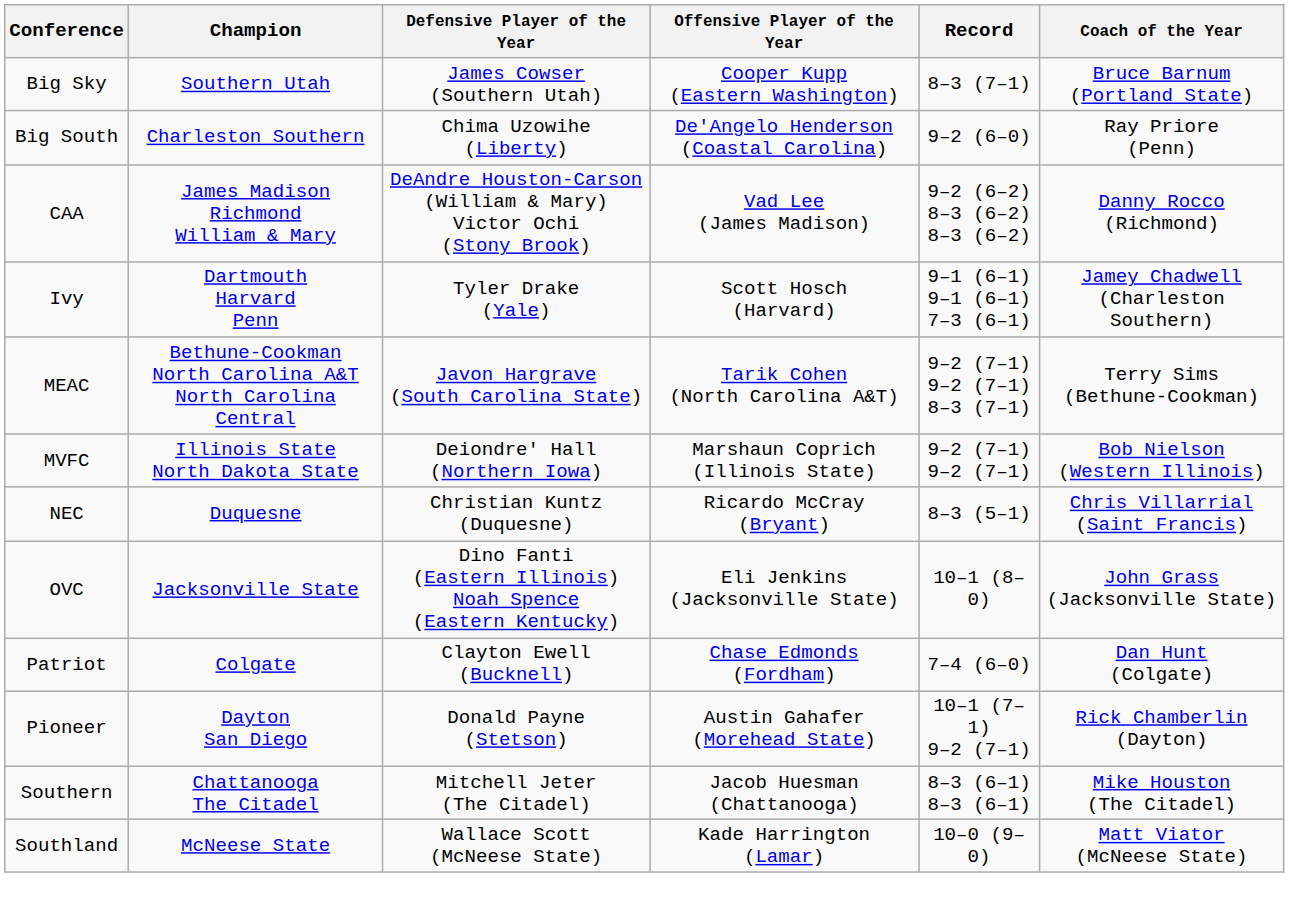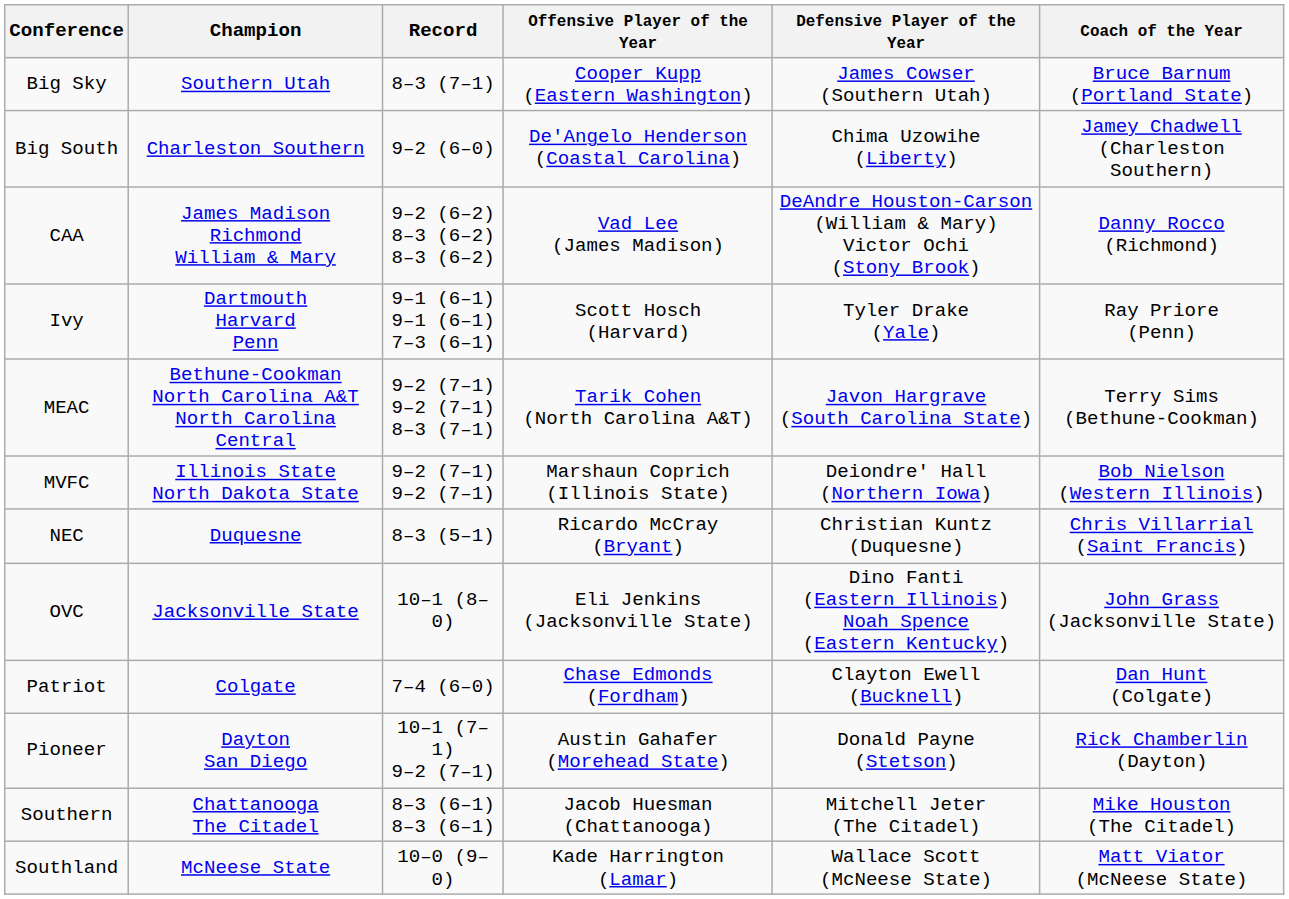 <table class=wikitable style="text-align:center;">
 <tr>
 <th>Conference</th>
 <th>Champion</th>
+<th>Record</th>
+<th><small>Offensive Player of the Year</small></th>
 <th><small>Defensive Player of the Year</small></th>
-<th><small>Offensive Player of the Year</small></th>
-<th>Record</th>
 <th><small>Coach of the Year</small></th>
 </tr>
 <tr>
 <td>Big Sky</td>
 <td><a href='#'>Southern Utah</a></td>
+<td>8–3 (7–1)</td>
+<td><a href='#'>Cooper Kupp</a><br>(<a href='#'>Eastern Washington</a>)</td>
 <td><a href='#'>James Cowser</a><br>(Southern Utah)</td>
-<td><a href='#'>Cooper Kupp</a><br>(<a href='#'>Eastern Washington</a>)</td>
-<td>8–3 (7–1)</td>
 <td><a href='#'>Bruce Barnum</a><br>(<a href='#'>Portland State</a>)</td>
 </tr>
 <tr>
 <td>Big South</td>
 <td><a href='#'>Charleston Southern</a></td>
+<td>9–2 (6–0)</td>
+<td><a href='#'>De'Angelo Henderson</a><br>(<a href='#'>Coastal Carolina</a>)</td>
 <td>Chima Uzowihe<br>(<a href='#'>Liberty</a>)</td>
-<td><a href='#'>De'Angelo Henderson</a><br>(<a href='#'>Coastal Carolina</a>)</td>
-<td>9–2 (6–0)</td>
-<td>Ray Priore<br>(Penn)</td>
+<td><a href='#'>Jamey Chadwell</a><br>(Charleston Southern)</td>
 </tr>
 <tr>
 <td>CAA</td>
 <td><a href='#'>James Madison</a><br><a href='#'>Richmond</a><br><a href='#'>William & Mary</a></td>
+<td>9–2 (6–2)<br>8–3 (6–2)<br>8–3 (6–2)</td>
+<td><a href='#'>Vad Lee</a><br>(James Madison)</td>
 <td><a href='#'>DeAndre Houston-Carson</a><br>(William & Mary)<br>Victor Ochi<br>(<a href='#'>Stony Brook</a>)</td>
-<td><a href='#'>Vad Lee</a><br>(James Madison)</td>
-<td>9–2 (6–2)<br>8–3 (6–2)<br>8–3 (6–2)</td>
 <td><a href='#'>Danny Rocco</a><br>(Richmond)</td>
 </tr>
 <tr>
 <td>Ivy</td>
 <td><a href='#'>Dartmouth</a><br><a href='#'>Harvard</a><br><a href='#'>Penn</a></td>
+<td>9–1 (6–1)<br>9–1 (6–1)<br>7–3 (6–1)</td>
+<td>Scott Hosch<br>(Harvard)</td>
 <td>Tyler Drake<br>(<a href='#'>Yale</a>)</td>
-<td>Scott Hosch<br>(Harvard)</td>
-<td>9–1 (6–1)<br>9–1 (6–1)<br>7–3 (6–1)</td>
-<td><a href='#'>Jamey Chadwell</a><br>(Charleston Southern)</td>
+<td>Ray Priore<br>(Penn)</td>
 </tr>
 <tr>
 <td>MEAC</td>
 <td><a href='#'>Bethune-Cookman</a><br><a href='#'>North Carolina A&T</a><br><a href='#'>North Carolina Central</a></td>
+<td>9–2 (7–1)<br>9–2 (7–1)<br>8–3 (7–1)</td>
+<td><a href='#'>Tarik Cohen</a><br>(North Carolina A&T)</td>
 <td><a href='#'>Javon Hargrave</a><br>(<a href='#'>South Carolina State</a>)</td>
-<td><a href='#'>Tarik Cohen</a><br>(North Carolina A&T)</td>
-<td>9–2 (7–1)<br>9–2 (7–1)<br>8–3 (7–1)</td>
 <td>Terry Sims<br>(Bethune-Cookman)</td>
 </tr>
 <tr>
 <td>MVFC</td>
 <td><a href='#'>Illinois State</a><br><a href='#'>North Dakota State</a></td>
+<td>9–2 (7–1)<br>9–2 (7–1)</td>
+<td>Marshaun Coprich<br>(Illinois State)</td>
 <td>Deiondre' Hall<br>(<a href='#'>Northern Iowa</a>)</td>
-<td>Marshaun Coprich<br>(Illinois State)</td>
-<td>9–2 (7–1)<br>9–2 (7–1)</td>
 <td><a href='#'>Bob Nielson</a><br>(<a href='#'>Western Illinois</a>)</td>
 </tr>
 <tr>
 <td>NEC</td>
 <td><a href='#'>Duquesne</a></td>
+<td>8–3 (5–1)</td>
+<td>Ricardo McCray<br>(<a href='#'>Bryant</a>)</td>
 <td>Christian Kuntz<br>(Duquesne)</td>
-<td>Ricardo McCray<br>(<a href='#'>Bryant</a>)</td>
-<td>8–3 (5–1)</td>
 <td><a href='#'>Chris Villarrial</a><br>(<a href='#'>Saint Francis</a>)</td>
 </tr>
 <tr>
 <td>OVC</td>
 <td><a href='#'>Jacksonville State</a></td>
+<td>10–1 (8–0)</td>
+<td>Eli Jenkins<br>(Jacksonville State)</td>
 <td>Dino Fanti<br>(<a href='#'>Eastern Illinois</a>)<br><a href='#'>Noah Spence</a><br>(<a href='#'>Eastern Kentucky</a>)</td>
-<td>Eli Jenkins<br>(Jacksonville State)</td>
-<td>10–1 (8–0)</td>
 <td><a href='#'>John Grass</a><br>(Jacksonville State)</td>
 </tr>
 <tr>
 <td>Patriot</td>
 <td><a href='#'>Colgate</a></td>
+<td>7–4 (6–0)</td>
+<td><a href='#'>Chase Edmonds</a><br>(<a href='#'>Fordham</a>)</td>
 <td>Clayton Ewell<br>(<a href='#'>Bucknell</a>)</td>
-<td><a href='#'>Chase Edmonds</a><br>(<a href='#'>Fordham</a>)</td>
-<td>7–4 (6–0)</td>
 <td><a href='#'>Dan Hunt</a><br>(Colgate)</td>
 </tr>
 <tr>
 <td>Pioneer</td>
 <td><a href='#'>Dayton</a><br><a href='#'>San Diego</a></td>
+<td>10–1 (7–1)<br>9–2 (7–1)</td>
+<td>Austin Gahafer<br>(<a href='#'>Morehead State</a>)</td>
 <td>Donald Payne<br>(<a href='#'>Stetson</a>)</td>
-<td>Austin Gahafer<br>(<a href='#'>Morehead State</a>)</td>
-<td>10–1 (7–1)<br>9–2 (7–1)</td>
 <td><a href='#'>Rick Chamberlin</a><br>(Dayton)</td>
 </tr>
 <tr>
 <td>Southern</td>
 <td><a href='#'>Chattanooga</a><br><a href='#'>The Citadel</a></td>
+<td>8–3 (6–1)<br>8–3 (6–1)</td>
+<td>Jacob Huesman<br>(Chattanooga)</td>
 <td>Mitchell Jeter<br>(The Citadel)</td>
-<td>Jacob Huesman<br>(Chattanooga)</td>
-<td>8–3 (6–1)<br>8–3 (6–1)</td>
 <td><a href='#'>Mike Houston</a><br>(The Citadel)</td>
 </tr>
 <tr>
 <td>Southland</td>
 <td><a href='#'>McNeese State</a></td>
+<td>10–0 (9–0)</td>
+<td>Kade Harrington<br>(<a href='#'>Lamar</a>)</td>
 <td>Wallace Scott<br>(McNeese State)</td>
-<td>Kade Harrington<br>(<a href='#'>Lamar</a>)</td>
-<td>10–0 (9–0)</td>
 <td><a href='#'>Matt Viator</a><br>(McNeese State)</td>
 </tr>
 </table>
